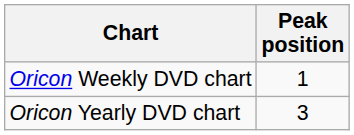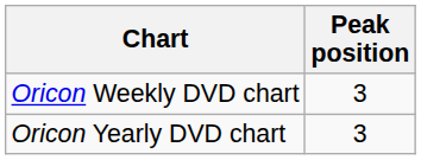 <table class="wikitable sortable" style="text-align:center;">
 <tr>
 <th>Chart</th>
 <th>Peak<br>position</th>
 </tr>
 <tr>
 <td align="left"><em><a href='#'>Oricon</a></em> Weekly DVD chart</td>
-<td>1</td>
+<td>3</td>
 </tr>
 <tr>
 <td align="left"><em>Oricon</em> Yearly DVD chart</td>
 <td>3</td>
 </tr>
 </table>
